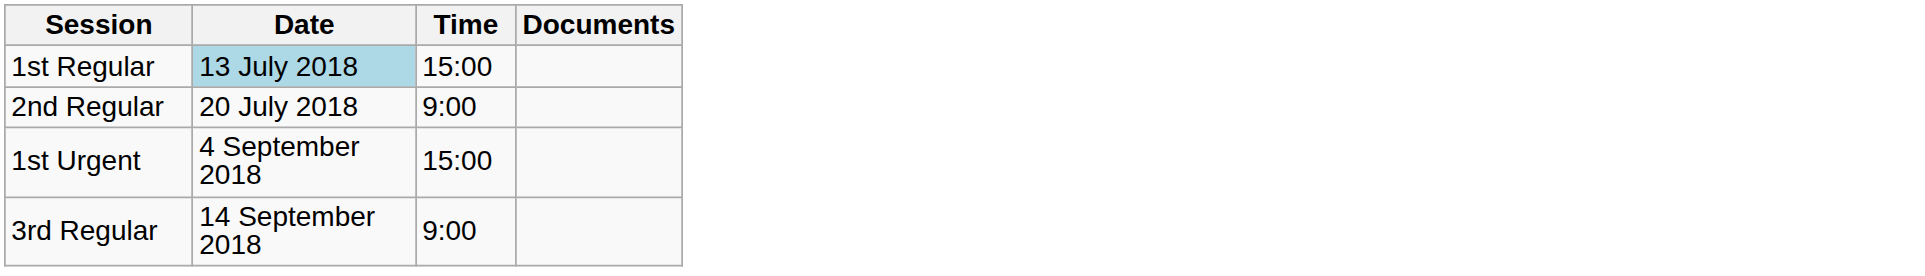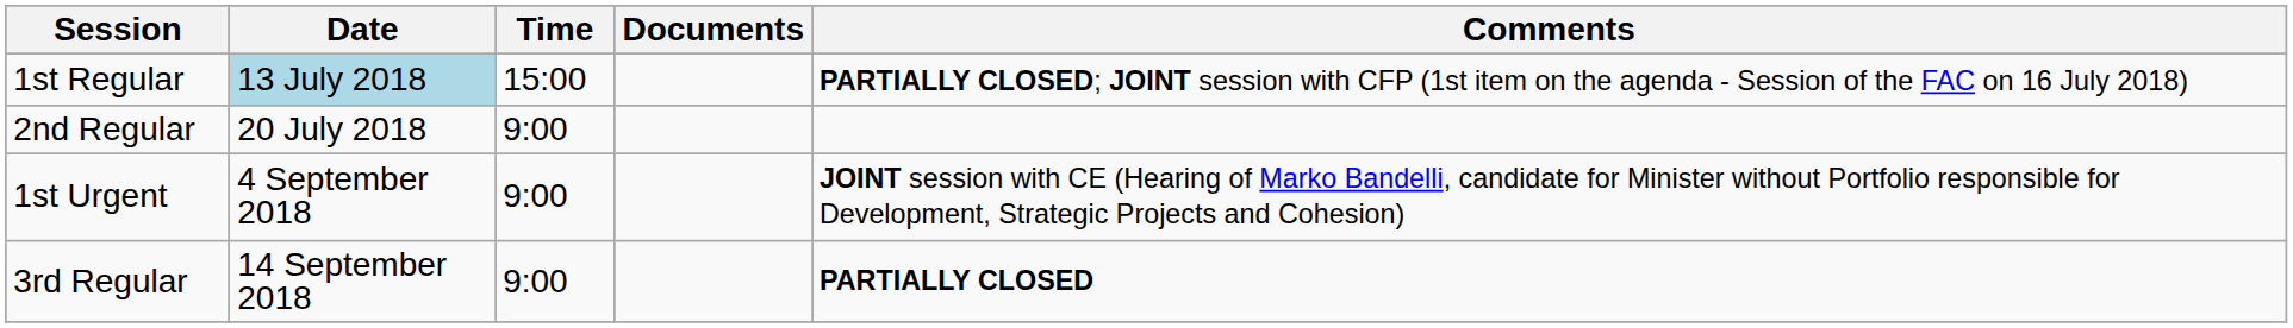 <table class="wikitable mw-collapsible" style="line-height:16px;">
 <tr>
 <th style="width:100px;">Session</th>
 <th style="width:120px;">Date</th>
 <th style="width:50px;">Time</th>
 <th style="width:50px;">Documents</th>
+<th style="width:700px;">Comments</th>
 </tr>
 <tr>
 <td>1st Regular</td>
 <td style="background: lightblue;">13 July 2018</td>
 <td>15:00</td>
 <td></td>
+<td><span><strong><small>PARTIALLY CLOSED</small></strong></span><small>; <span><strong>JOINT</strong></span> session with CFP (1st item on the agenda - Session of the <a href='#'>FAC</a> on 16 July 2018)</small></td>
 </tr>
 <tr>
 <td>2nd Regular</td>
 <td>20 July 2018</td>
 <td>9:00</td>
 <td></td>
+<td></td>
 </tr>
 <tr>
 <td>1st Urgent</td>
 <td>4 September 2018</td>
-<td>15:00</td>
+<td>9:00</td>
 <td></td>
+<td><small><span><strong>JOINT</strong></span> session with CE (Hearing of <a href='#'>Marko Bandelli</a>, candidate for Minister without Portfolio responsible for Development, Strategic Projects and Cohesion)</small></td>
 </tr>
 <tr>
 <td>3rd Regular</td>
 <td>14 September 2018</td>
 <td>9:00</td>
 <td></td>
+<td><span><strong><small>PARTIALLY CLOSED</small></strong></span></td>
 </tr>
 </table>
